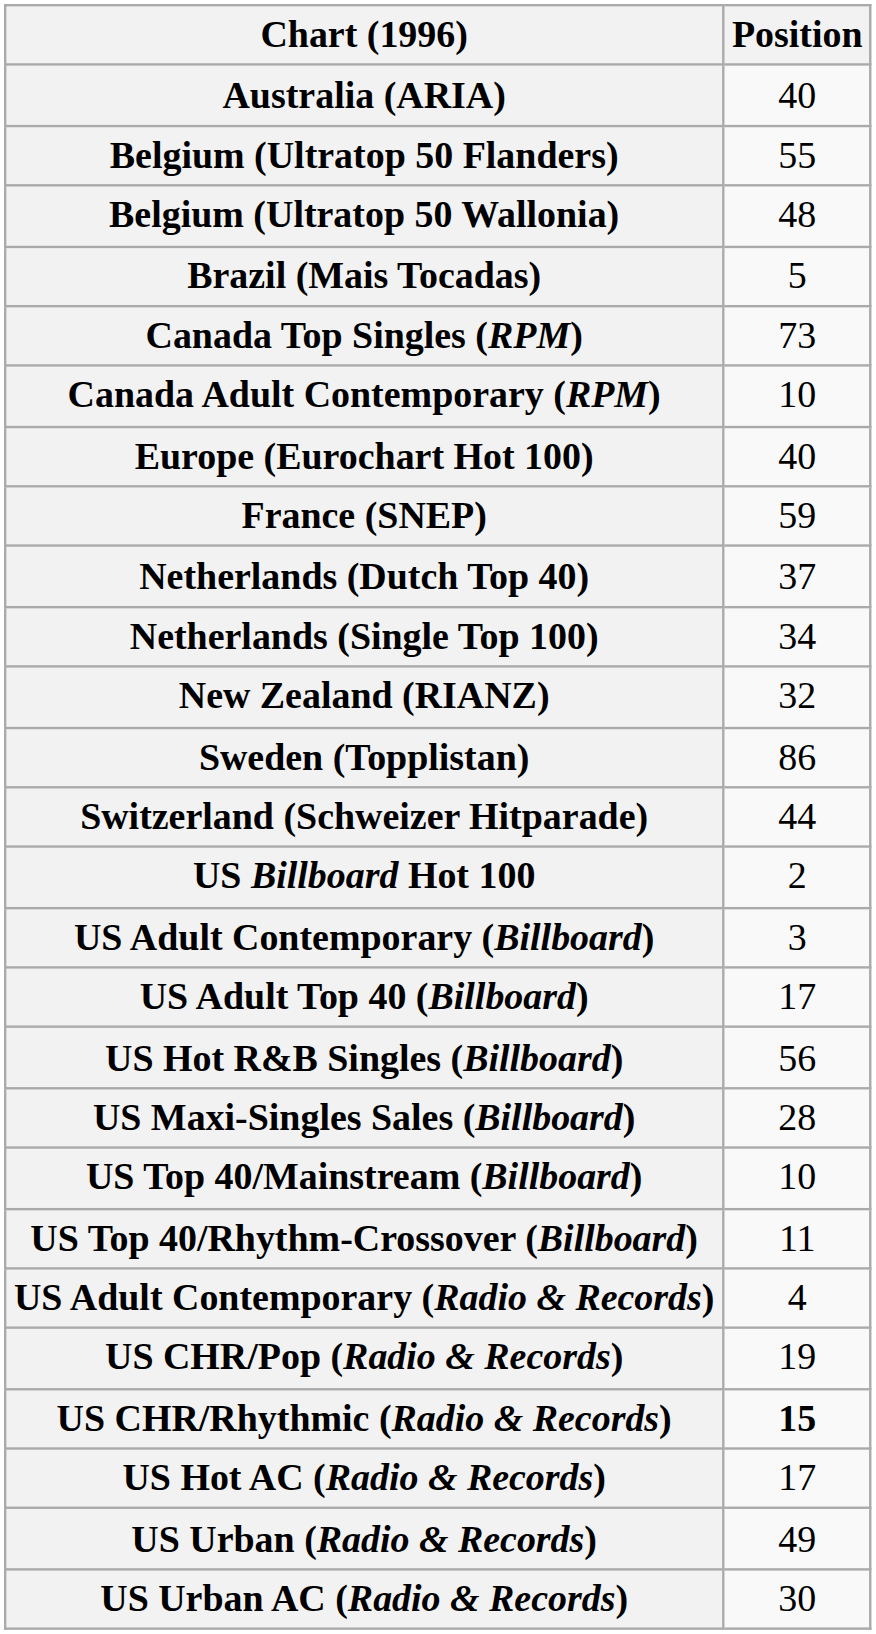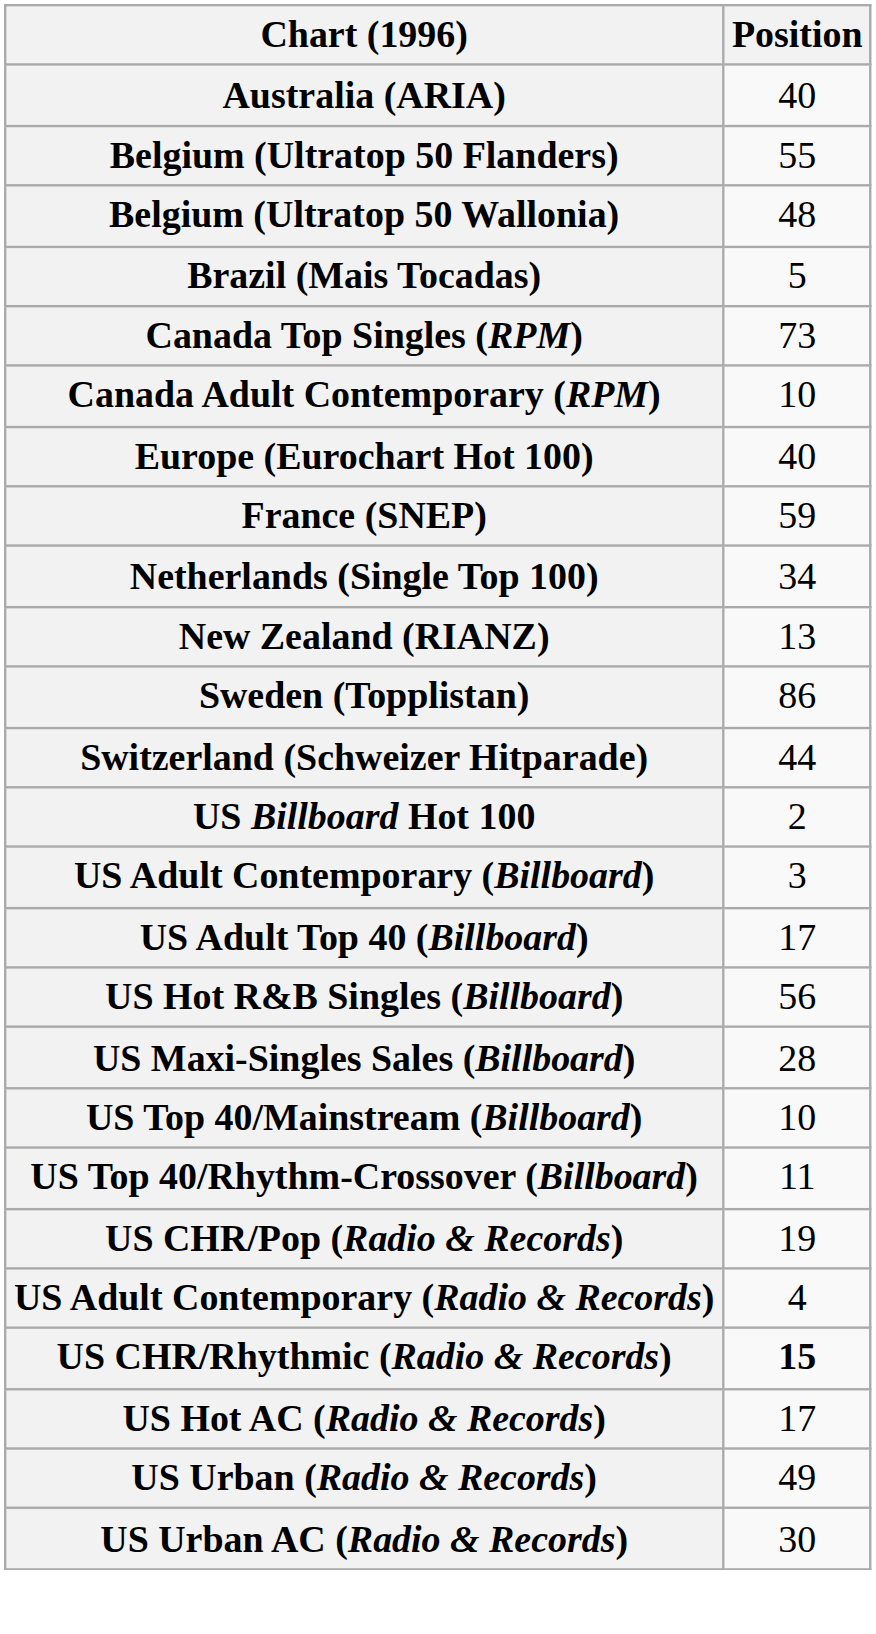 <table class="wikitable sortable plainrowheaders" style="text-align:center">
 <tr>
 <th>Chart (1996)</th>
 <th>Position</th>
 </tr>
 <tr>
 <th scope="row">Australia (ARIA)</th>
 <td style="text-align:center;">40</td>
 </tr>
 <tr>
 <th scope="row">Belgium (Ultratop 50 Flanders)</th>
 <td style="text-align:center;">55</td>
 </tr>
 <tr>
 <th scope="row">Belgium (Ultratop 50 Wallonia)</th>
 <td style="text-align:center;">48</td>
 </tr>
 <tr>
 <th scope="row">Brazil (Mais Tocadas)</th>
 <td>5</td>
 </tr>
 <tr>
 <th scope="row">Canada Top Singles (<em>RPM</em>)</th>
 <td style="text-align:center;">73</td>
 </tr>
 <tr>
 <th scope="row">Canada Adult Contemporary (<em>RPM</em>)</th>
 <td style="text-align:center;">10</td>
 </tr>
 <tr>
 <th scope="row">Europe (Eurochart Hot 100)</th>
 <td>40</td>
 </tr>
 <tr>
 <th scope="row">France (SNEP)</th>
 <td style="text-align:center;">59</td>
 </tr>
 <tr>
-<th scope="row">Netherlands (Dutch Top 40)</th>
-<td style="text-align:center;">37</td>
-</tr>
-<tr>
 <th scope="row">Netherlands (Single Top 100)</th>
 <td style="text-align:center;">34</td>
 </tr>
 <tr>
 <th scope="row">New Zealand (RIANZ)</th>
-<td style="text-align:center;">32</td>
+<td style="text-align:center;">13</td>
 </tr>
 <tr>
 <th scope="row">Sweden (Topplistan)</th>
 <td style="text-align:center;">86</td>
 </tr>
 <tr>
 <th scope="row">Switzerland (Schweizer Hitparade)</th>
 <td style="text-align:center;">44</td>
 </tr>
 <tr>
 <th scope="row">US <em>Billboard</em> Hot 100</th>
 <td style="text-align:center;">2</td>
 </tr>
 <tr>
 <th scope="row">US Adult Contemporary (<em>Billboard</em>)</th>
 <td style="text-align:center;">3</td>
 </tr>
 <tr>
 <th scope="row">US Adult Top 40 (<em>Billboard</em>)</th>
 <td style="text-align:center;">17</td>
 </tr>
 <tr>
 <th scope="row">US Hot R&B Singles (<em>Billboard</em>)</th>
 <td style="text-align:center;">56</td>
 </tr>
 <tr>
 <th scope="row">US Maxi-Singles Sales (<em>Billboard</em>)</th>
 <td>28</td>
 </tr>
 <tr>
 <th scope="row">US Top 40/Mainstream (<em>Billboard</em>)</th>
 <td style="text-align:center;">10</td>
 </tr>
 <tr>
 <th scope="row">US Top 40/Rhythm-Crossover (<em>Billboard</em>)</th>
 <td style="text-align:center;">11</td>
 </tr>
 <tr>
+<th scope="row">US CHR/Pop (<em>Radio & Records</em>)</th>
+<td style="text-align:center;">19</td>
+</tr>
+<tr>
 <th scope="row">US Adult Contemporary (<em>Radio & Records</em>)</th>
 <td style="text-align:center;">4</td>
-</tr>
-<tr>
-<th scope="row">US CHR/Pop (<em>Radio & Records</em>)</th>
-<td style="text-align:center;">19</td>
 </tr>
 <tr>
 <th scope="row">US CHR/Rhythmic (<em>Radio & Records</em>)</th>
 <td style="text-align:center;"><strong>15</strong></td>
 </tr>
 <tr>
 <th scope="row">US Hot AC (<em>Radio & Records</em>)</th>
 <td style="text-align:center;">17</td>
 </tr>
 <tr>
 <th scope="row">US Urban (<em>Radio & Records</em>)</th>
 <td style="text-align:center;">49</td>
 </tr>
 <tr>
 <th scope="row">US Urban AC (<em>Radio & Records</em>)</th>
 <td style="text-align:center;">30</td>
 </tr>
 </table>
